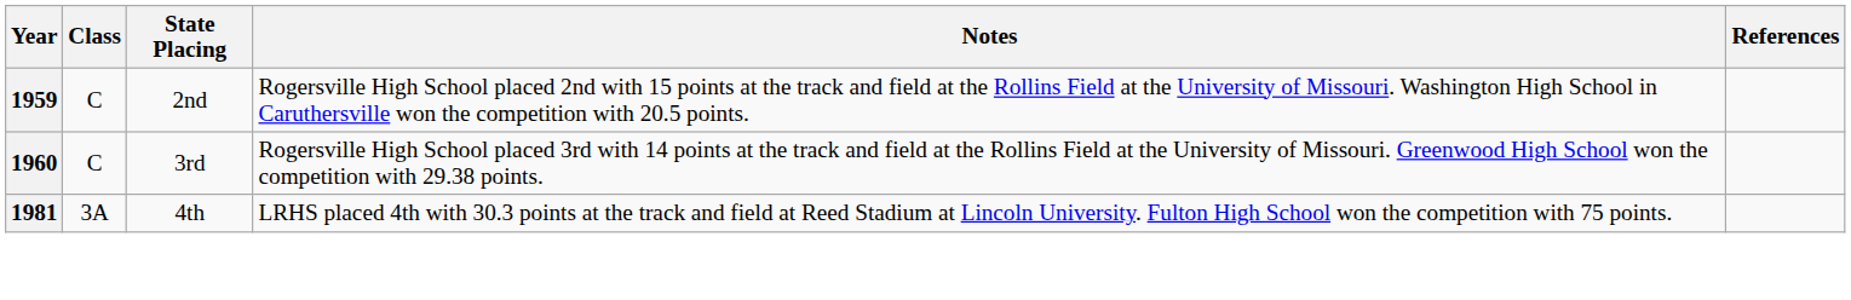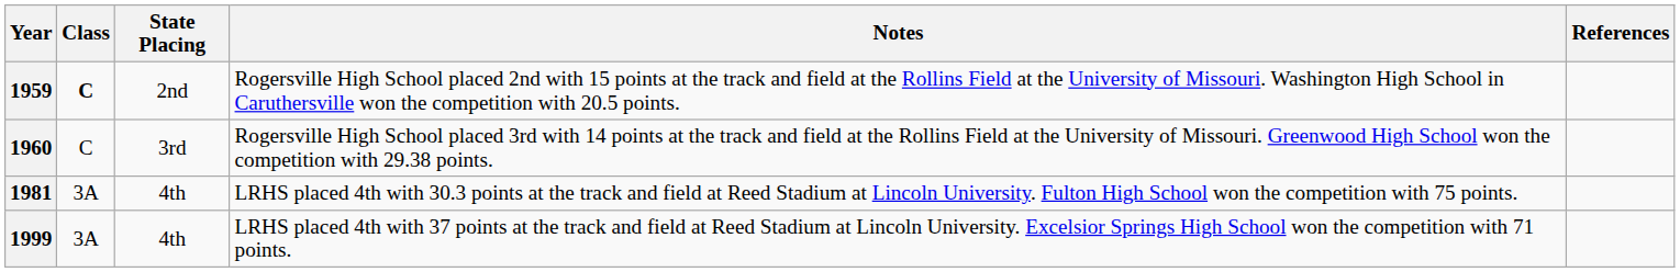 <table class="wikitable sortable mw-collapsible mw-collapsed" style="text-align: center; width: 80%;">
 <tr>
 <th scope=col>Year</th>
 <th scope=col class=unsortable>Class</th>
 <th scope=col>State Placing</th>
 <th scope=col class=unsortable>Notes</th>
 <th scope=col class=unsortable>References</th>
 </tr>
 <tr>
 <th scope=row>1959</th>
-<td>C</td>
+<td><strong>C</strong></td>
 <td>2nd</td>
 <td align=left>Rogersville High School placed 2nd with 15 points at the track and field at the <a href='#'>Rollins Field</a> at the <a href='#'>University of Missouri</a>. Washington High School in <a href='#'>Caruthersville</a> won the competition with 20.5 points.</td>
 <td></td>
 </tr>
 <tr>
 <th scope=row>1960</th>
 <td>C</td>
 <td>3rd</td>
 <td align=left>Rogersville High School placed 3rd with 14 points at the track and field at the Rollins Field at the University of Missouri. <a href='#'>Greenwood High School</a> won the competition with 29.38 points.</td>
 <td></td>
 </tr>
 <tr>
 <th scope=row>1981</th>
 <td>3A</td>
 <td>4th</td>
 <td align=left>LRHS placed 4th with 30.3 points at the track and field at Reed Stadium at <a href='#'>Lincoln University</a>. <a href='#'>Fulton High School</a> won the competition with 75 points.</td>
 <td></td>
 </tr>
+<tr>
+<th scope=row>1999</th>
+<td>3A</td>
+<td>4th</td>
+<td align=left>LRHS placed 4th with 37 points at the track and field at Reed Stadium at Lincoln University. <a href='#'>Excelsior Springs High School</a> won the competition with 71 points.</td>
+<td></td>
+</tr>
 </table>
